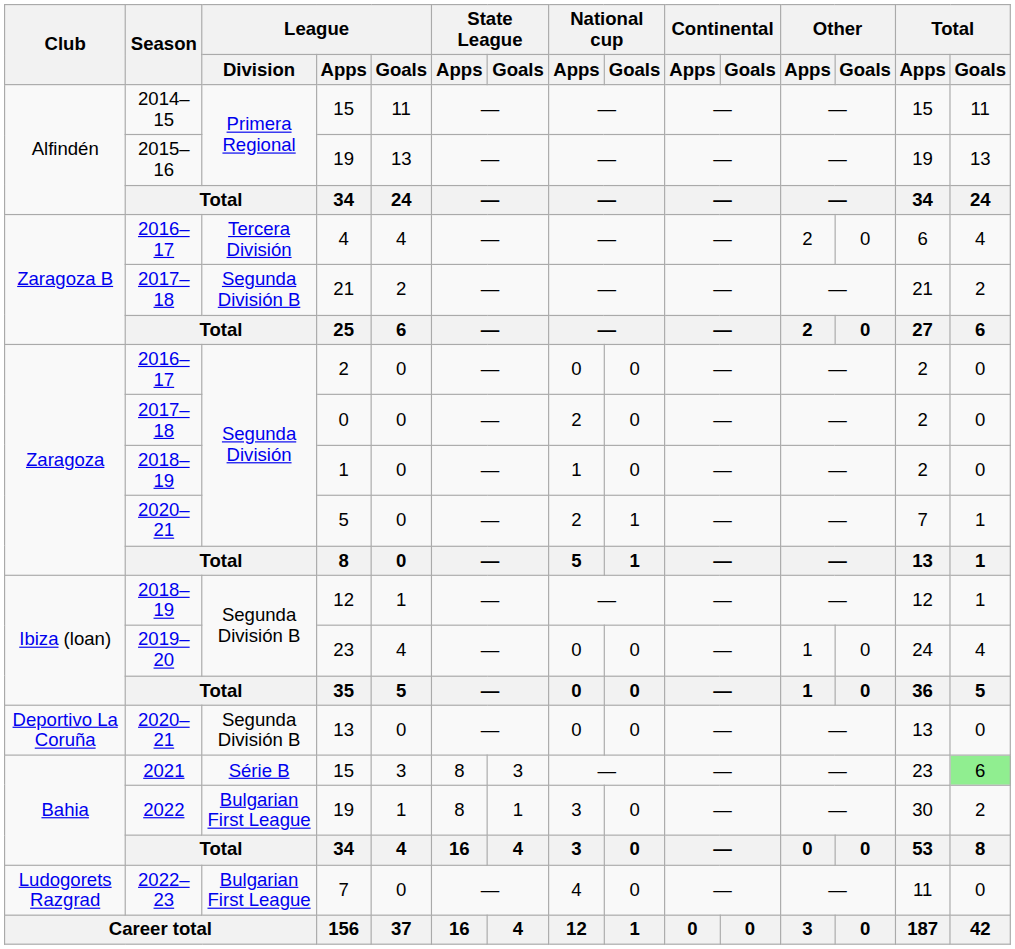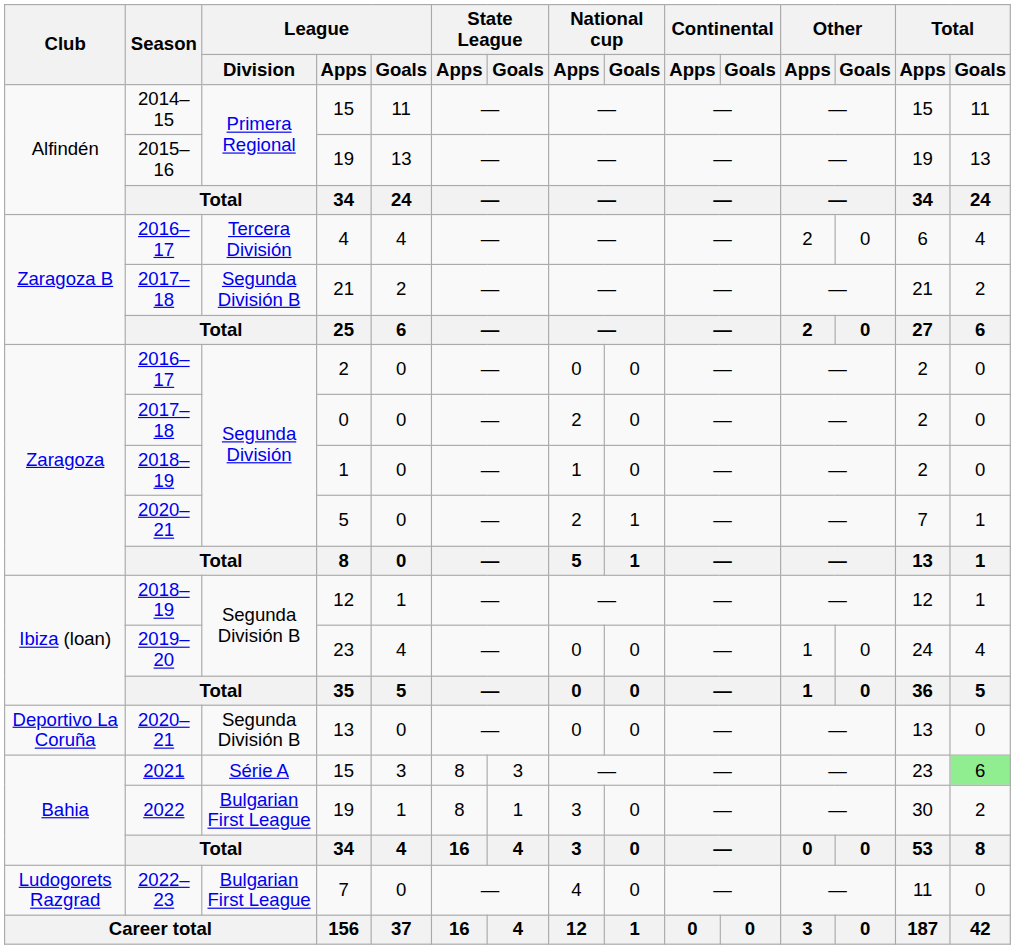 <table class="wikitable" style="text-align:center">
 <tr>
 <th rowspan="2">Club</th>
 <th rowspan="2">Season</th>
 <th colspan="3">League</th>
 <th colspan="2">State League</th>
 <th colspan="2">National cup</th>
 <th colspan="2">Continental</th>
 <th colspan="2">Other</th>
 <th colspan="2">Total</th>
 </tr>
 <tr>
 <th>Division</th>
 <th>Apps</th>
 <th>Goals</th>
 <th>Apps</th>
 <th>Goals</th>
 <th>Apps</th>
 <th>Goals</th>
 <th>Apps</th>
 <th>Goals</th>
 <th>Apps</th>
 <th>Goals</th>
 <th>Apps</th>
 <th>Goals</th>
 </tr>
 <tr>
 <td rowspan="3">Alfindén</td>
 <td>2014–15</td>
 <td rowspan="2"><a href='#'>Primera Regional</a></td>
 <td>15</td>
 <td>11</td>
 <td colspan="2">—</td>
 <td colspan="2">—</td>
 <td colspan="2">—</td>
 <td colspan="2">—</td>
 <td>15</td>
 <td>11</td>
 </tr>
 <tr>
 <td>2015–16</td>
 <td>19</td>
 <td>13</td>
 <td colspan="2">—</td>
 <td colspan="2">—</td>
 <td colspan="2">—</td>
 <td colspan="2">—</td>
 <td>19</td>
 <td>13</td>
 </tr>
 <tr>
 <th colspan="2">Total</th>
 <th>34</th>
 <th>24</th>
 <th colspan="2">—</th>
 <th colspan="2">—</th>
 <th colspan="2">—</th>
 <th colspan="2">—</th>
 <th>34</th>
 <th>24</th>
 </tr>
 <tr>
 <td rowspan="3"><a href='#'>Zaragoza B</a></td>
 <td><a href='#'>2016–17</a></td>
 <td><a href='#'>Tercera División</a></td>
 <td>4</td>
 <td>4</td>
 <td colspan="2">—</td>
 <td colspan="2">—</td>
 <td colspan="2">—</td>
 <td>2</td>
 <td>0</td>
 <td>6</td>
 <td>4</td>
 </tr>
 <tr>
 <td><a href='#'>2017–18</a></td>
 <td><a href='#'>Segunda División B</a></td>
 <td>21</td>
 <td>2</td>
 <td colspan="2">—</td>
 <td colspan="2">—</td>
 <td colspan="2">—</td>
 <td colspan="2">—</td>
 <td>21</td>
 <td>2</td>
 </tr>
 <tr>
 <th colspan="2">Total</th>
 <th>25</th>
 <th>6</th>
 <th colspan="2">—</th>
 <th colspan="2">—</th>
 <th colspan="2">—</th>
 <th>2</th>
 <th>0</th>
 <th>27</th>
 <th>6</th>
 </tr>
 <tr>
 <td rowspan="5"><a href='#'>Zaragoza</a></td>
 <td><a href='#'>2016–17</a></td>
 <td rowspan="4"><a href='#'>Segunda División</a></td>
 <td>2</td>
 <td>0</td>
 <td colspan="2">—</td>
 <td>0</td>
 <td>0</td>
 <td colspan="2">—</td>
 <td colspan="2">—</td>
 <td>2</td>
 <td>0</td>
 </tr>
 <tr>
 <td><a href='#'>2017–18</a></td>
 <td>0</td>
 <td>0</td>
 <td colspan="2">—</td>
 <td>2</td>
 <td>0</td>
 <td colspan="2">—</td>
 <td colspan="2">—</td>
 <td>2</td>
 <td>0</td>
 </tr>
 <tr>
 <td><a href='#'>2018–19</a></td>
 <td>1</td>
 <td>0</td>
 <td colspan="2">—</td>
 <td>1</td>
 <td>0</td>
 <td colspan="2">—</td>
 <td colspan="2">—</td>
 <td>2</td>
 <td>0</td>
 </tr>
 <tr>
 <td><a href='#'>2020–21</a></td>
 <td>5</td>
 <td>0</td>
 <td colspan="2">—</td>
 <td>2</td>
 <td>1</td>
 <td colspan="2">—</td>
 <td colspan="2">—</td>
 <td>7</td>
 <td>1</td>
 </tr>
 <tr>
 <th colspan="2">Total</th>
 <th>8</th>
 <th>0</th>
 <th colspan="2">—</th>
 <th>5</th>
 <th>1</th>
 <th colspan="2">—</th>
 <th colspan="2">—</th>
 <th>13</th>
 <th>1</th>
 </tr>
 <tr>
 <td rowspan="3"><a href='#'>Ibiza</a> (loan)</td>
 <td><a href='#'>2018–19</a></td>
 <td rowspan="2">Segunda División B</td>
 <td>12</td>
 <td>1</td>
 <td colspan="2">—</td>
 <td colspan="2">—</td>
 <td colspan="2">—</td>
 <td colspan="2">—</td>
 <td>12</td>
 <td>1</td>
 </tr>
 <tr>
 <td><a href='#'>2019–20</a></td>
 <td>23</td>
 <td>4</td>
 <td colspan="2">—</td>
 <td>0</td>
 <td>0</td>
 <td colspan="2">—</td>
 <td>1</td>
 <td>0</td>
 <td>24</td>
 <td>4</td>
 </tr>
 <tr>
 <th colspan="2">Total</th>
 <th>35</th>
 <th>5</th>
 <th colspan="2">—</th>
 <th>0</th>
 <th>0</th>
 <th colspan="2">—</th>
 <th>1</th>
 <th>0</th>
 <th>36</th>
 <th>5</th>
 </tr>
 <tr>
 <td><a href='#'>Deportivo La Coruña</a></td>
 <td><a href='#'>2020–21</a></td>
 <td>Segunda División B</td>
 <td>13</td>
 <td>0</td>
 <td colspan="2">—</td>
 <td>0</td>
 <td>0</td>
 <td colspan="2">—</td>
 <td colspan="2">—</td>
 <td>13</td>
 <td>0</td>
 </tr>
 <tr>
 <td rowspan="3"><a href='#'>Bahia</a></td>
 <td><a href='#'>2021</a></td>
-<td><a href='#'>Série B</a></td>
+<td><a href='#'>Série A</a></td>
 <td>15</td>
 <td>3</td>
 <td>8</td>
 <td>3</td>
 <td colspan="2">—</td>
 <td colspan="2">—</td>
 <td colspan="2">—</td>
 <td>23</td>
 <td style="background: lightgreen;">6</td>
 </tr>
 <tr>
 <td><a href='#'>2022</a></td>
 <td><a href='#'>Bulgarian First League</a></td>
 <td>19</td>
 <td>1</td>
 <td>8</td>
 <td>1</td>
 <td>3</td>
 <td>0</td>
 <td colspan="2">—</td>
 <td colspan="2">—</td>
 <td>30</td>
 <td>2</td>
 </tr>
 <tr>
 <th colspan="2">Total</th>
 <th>34</th>
 <th>4</th>
 <th>16</th>
 <th>4</th>
 <th>3</th>
 <th>0</th>
 <th colspan="2">—</th>
 <th>0</th>
 <th>0</th>
 <th>53</th>
 <th>8</th>
 </tr>
 <tr>
 <td><a href='#'>Ludogorets Razgrad</a></td>
 <td><a href='#'>2022–23</a></td>
 <td><a href='#'>Bulgarian First League</a></td>
 <td>7</td>
 <td>0</td>
 <td colspan="2">—</td>
 <td>4</td>
 <td>0</td>
 <td colspan="2">—</td>
 <td colspan="2">—</td>
 <td>11</td>
 <td>0</td>
 </tr>
 <tr>
 <th colspan="3">Career total</th>
 <th>156</th>
 <th>37</th>
 <th>16</th>
 <th>4</th>
 <th>12</th>
 <th>1</th>
 <th>0</th>
 <th>0</th>
 <th>3</th>
 <th>0</th>
 <th>187</th>
 <th>42</th>
 </tr>
 </table>
